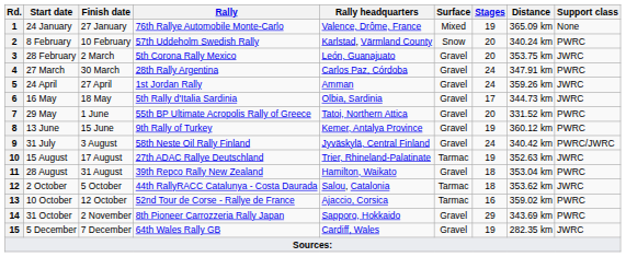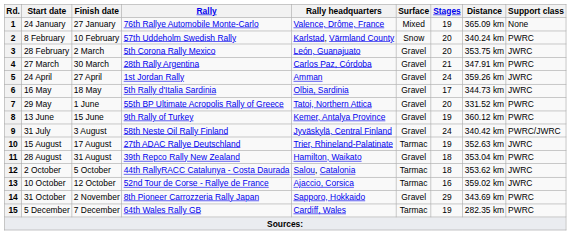 <table class="wikitable" style="font-size: 85%;">
 <tr>
 <th>Rd.</th>
 <th>Start date</th>
 <th>Finish date</th>
 <th><a href='#'>Rally</a></th>
 <th>Rally headquarters</th>
 <th>Surface</th>
 <th><a href='#'>Stages</a></th>
 <th>Distance</th>
 <th>Support class</th>
 </tr>
 <tr>
 <th>1</th>
 <td>24 January</td>
 <td>27 January</td>
 <td> <a href='#'>76th Rallye Automobile Monte-Carlo</a></td>
 <td><a href='#'>Valence, Drôme, France</a></td>
 <td align=center>Mixed</td>
 <td align=center>19</td>
 <td align=center>365.09 km</td>
 <td>None</td>
 </tr>
 <tr>
 <th>2</th>
 <td>8 February</td>
 <td>10 February</td>
 <td nowrap> <a href='#'>57th Uddeholm Swedish Rally</a></td>
 <td><a href='#'>Karlstad</a>, <a href='#'>Värmland County</a></td>
 <td align=center>Snow</td>
 <td align=center>20</td>
 <td align=center>340.24 km</td>
 <td>PWRC</td>
 </tr>
 <tr>
 <th>3</th>
 <td>28 February</td>
 <td>2 March</td>
 <td> <a href='#'>5th Corona Rally Mexico</a></td>
 <td><a href='#'>León, Guanajuato</a></td>
 <td align=center>Gravel</td>
 <td align=center>20</td>
 <td align=center>353.75 km</td>
 <td>JWRC</td>
 </tr>
 <tr>
 <th>4</th>
 <td>27 March</td>
 <td>30 March</td>
 <td> <a href='#'>28th Rally Argentina</a></td>
 <td><a href='#'>Carlos Paz, Córdoba</a></td>
 <td align="center">Gravel</td>
-<td align="center">24</td>
+<td align="center">21</td>
 <td align="center">347.91 km</td>
 <td>PWRC</td>
 </tr>
 <tr>
 <th>5</th>
 <td>24 April</td>
 <td>27 April</td>
 <td> <a href='#'>1st Jordan Rally</a></td>
 <td><a href='#'>Amman</a></td>
 <td align="center">Gravel</td>
 <td align="center">24</td>
 <td align="center">359.26 km</td>
 <td>JWRC</td>
 </tr>
 <tr>
 <th>6</th>
 <td>16 May</td>
 <td>18 May</td>
 <td> <a href='#'>5th Rally d'Italia Sardinia</a></td>
 <td><a href='#'>Olbia, Sardinia</a></td>
 <td align="center">Gravel</td>
 <td align="center">17</td>
 <td align="center">344.73 km</td>
 <td>JWRC</td>
 </tr>
 <tr>
 <th>7</th>
 <td>29 May</td>
 <td>1 June</td>
 <td> <a href='#'>55th BP Ultimate Acropolis Rally of Greece</a></td>
 <td><a href='#'>Tatoi, Northern Attica</a></td>
 <td align="center">Gravel</td>
 <td align="center">20</td>
 <td align="center">331.52 km</td>
 <td>PWRC</td>
 </tr>
 <tr>
 <th>8</th>
 <td>13 June</td>
 <td>15 June</td>
 <td> <a href='#'>9th Rally of Turkey</a></td>
 <td><a href='#'>Kemer, Antalya Province</a></td>
 <td align="center">Gravel</td>
 <td align="center">19</td>
 <td align="center">360.12 km</td>
 <td>PWRC</td>
 </tr>
 <tr>
 <th>9</th>
 <td>31 July</td>
 <td>3 August</td>
 <td> <a href='#'>58th Neste Oil Rally Finland</a></td>
 <td><a href='#'>Jyväskylä, Central Finland</a></td>
 <td align="center">Gravel</td>
 <td align="center">24</td>
 <td align="center">340.42 km</td>
 <td>PWRC/JWRC</td>
 </tr>
 <tr>
 <th>10</th>
 <td>15 August</td>
 <td>17 August</td>
 <td> <a href='#'>27th ADAC Rallye Deutschland</a></td>
 <td><a href='#'>Trier, Rhineland-Palatinate</a></td>
 <td align="center">Tarmac</td>
 <td align="center">19</td>
 <td align="center">352.63 km</td>
 <td>JWRC</td>
 </tr>
 <tr>
 <th>11</th>
 <td>28 August</td>
 <td>31 August</td>
 <td> <a href='#'>39th Repco Rally New Zealand</a></td>
 <td><a href='#'>Hamilton, Waikato</a></td>
 <td align="center">Gravel</td>
 <td align="center">18</td>
 <td align="center">353.04 km</td>
 <td>PWRC</td>
 </tr>
 <tr>
 <th>12</th>
 <td>2 October</td>
 <td>5 October</td>
 <td nowrap> <a href='#'>44th RallyRACC Catalunya - Costa Daurada</a></td>
 <td><a href='#'>Salou</a>, <a href='#'>Catalonia</a></td>
 <td align="center">Tarmac</td>
 <td align="center">18</td>
 <td align="center">353.62 km</td>
 <td>JWRC</td>
 </tr>
 <tr>
 <th>13</th>
 <td>10 October</td>
 <td>12 October</td>
 <td> <a href='#'>52nd Tour de Corse - Rallye de France</a></td>
 <td><a href='#'>Ajaccio, Corsica</a></td>
 <td align="center">Tarmac</td>
 <td align="center">16</td>
 <td align="center">359.02 km</td>
-<td>PWRC</td>
+<td>JWRC</td>
 </tr>
 <tr>
 <th>14</th>
 <td>31 October</td>
 <td nowrap>2 November</td>
 <td> <a href='#'>8th Pioneer Carrozzeria Rally Japan</a></td>
 <td><a href='#'>Sapporo, Hokkaido</a></td>
 <td align="center">Gravel</td>
 <td align="center">29</td>
 <td align="center">343.69 km</td>
 <td>PWRC</td>
 </tr>
 <tr>
 <th>15</th>
 <td nowrap>5 December</td>
 <td nowrap>7 December</td>
 <td> <a href='#'>64th Wales Rally GB</a></td>
 <td><a href='#'>Cardiff, Wales</a></td>
-<td align="center">Gravel</td>
+<td align="center">Tarmac</td>
 <td align="center">19</td>
 <td align="center">282.35 km</td>
-<td>JWRC</td>
+<td>PWRC</td>
 </tr>
 <tr>
 <td colspan="9" style="background-color:#EAECF0;text-align:center"><strong>Sources:</strong></td>
 </tr>
 </table>
